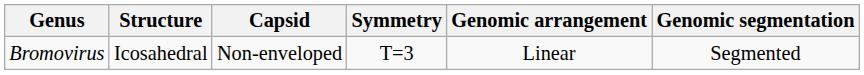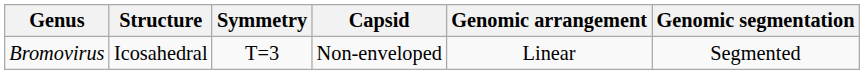 <table class="wikitable sortable" style="text-align:center">
 <tr>
 <th>Genus</th>
 <th>Structure</th>
+<th>Symmetry</th>
 <th>Capsid</th>
-<th>Symmetry</th>
 <th>Genomic arrangement</th>
 <th>Genomic segmentation</th>
 </tr>
 <tr>
 <td><em>Bromovirus</em></td>
 <td>Icosahedral</td>
+<td>T=3</td>
 <td>Non-enveloped</td>
-<td>T=3</td>
 <td>Linear</td>
 <td>Segmented</td>
 </tr>
 </table>
